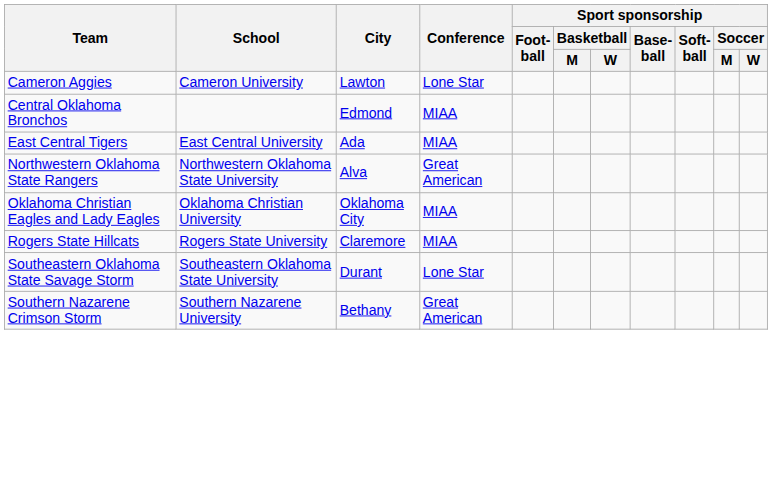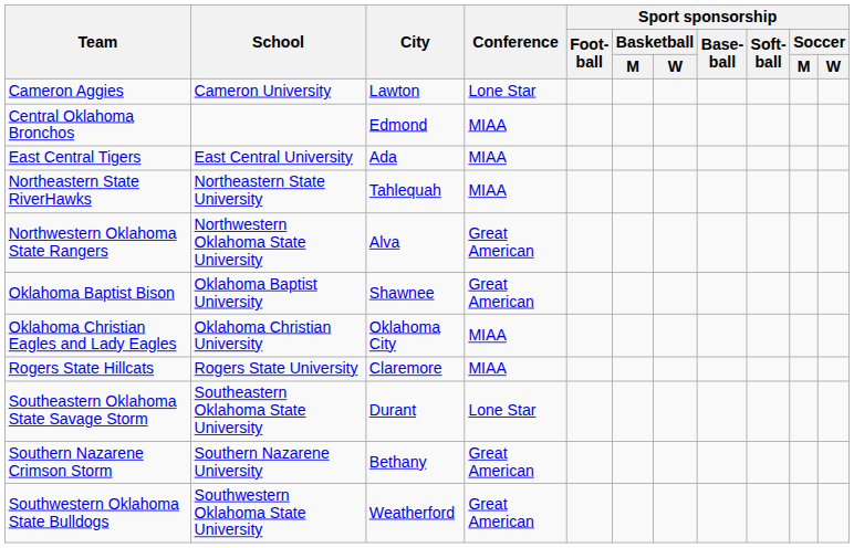 <table class="sortable wikitable">
 <tr>
 <th rowspan=3>Team</th>
 <th rowspan=3>School</th>
 <th rowspan=3>City</th>
 <th rowspan=3>Conference</th>
 <th colspan=7>Sport sponsorship</th>
 </tr>
 <tr>
 <th rowspan=2>Foot-<br>ball</th>
 <th colspan=2>Basketball</th>
 <th rowspan=2>Base-<br>ball</th>
 <th rowspan=2>Soft-<br>ball</th>
 <th colspan=2>Soccer</th>
 </tr>
 <tr>
 <th>M</th>
 <th>W</th>
 <th>M</th>
 <th>W</th>
 </tr>
 <tr>
 <td><a href='#'>Cameron Aggies</a></td>
 <td><a href='#'>Cameron University</a></td>
 <td><a href='#'>Lawton</a></td>
 <td><a href='#'>Lone Star</a></td>
 <td></td>
 <td></td>
 <td></td>
 <td></td>
 <td></td>
 <td></td>
 <td></td>
 </tr>
 <tr>
 <td><a href='#'>Central Oklahoma Bronchos</a></td>
 <td></td>
 <td><a href='#'>Edmond</a></td>
 <td><a href='#'>MIAA</a></td>
 <td></td>
 <td></td>
 <td></td>
 <td></td>
 <td></td>
 <td></td>
 <td></td>
 </tr>
 <tr>
 <td><a href='#'>East Central Tigers</a></td>
 <td><a href='#'>East Central University</a></td>
 <td><a href='#'>Ada</a></td>
 <td><a href='#'>MIAA</a></td>
 <td></td>
 <td></td>
 <td></td>
 <td></td>
 <td></td>
 <td></td>
 <td></td>
 </tr>
 <tr>
+<td><a href='#'>Northeastern State RiverHawks</a></td>
+<td><a href='#'>Northeastern State University</a></td>
+<td><a href='#'>Tahlequah</a></td>
+<td><a href='#'>MIAA</a></td>
+<td></td>
+<td></td>
+<td></td>
+<td></td>
+<td></td>
+<td> </td>
+<td></td>
+</tr>
+<tr>
 <td><a href='#'>Northwestern Oklahoma State Rangers</a></td>
 <td><a href='#'>Northwestern Oklahoma State University</a></td>
 <td><a href='#'>Alva</a></td>
+<td><a href='#'>Great American</a></td>
+<td></td>
+<td></td>
+<td></td>
+<td></td>
+<td></td>
+<td></td>
+<td></td>
+</tr>
+<tr>
+<td><a href='#'>Oklahoma Baptist Bison</a></td>
+<td><a href='#'>Oklahoma Baptist University</a></td>
+<td><a href='#'>Shawnee</a></td>
 <td><a href='#'>Great American</a></td>
 <td></td>
 <td></td>
 <td></td>
 <td></td>
 <td></td>
 <td></td>
 <td></td>
 </tr>
 <tr>
 <td><a href='#'>Oklahoma Christian Eagles and Lady Eagles</a></td>
 <td><a href='#'>Oklahoma Christian University</a></td>
 <td><a href='#'>Oklahoma City</a></td>
 <td><a href='#'>MIAA</a></td>
 <td></td>
 <td></td>
 <td></td>
 <td></td>
 <td></td>
 <td></td>
 <td></td>
 </tr>
 <tr>
 <td><a href='#'>Rogers State Hillcats</a></td>
 <td><a href='#'>Rogers State University</a></td>
 <td><a href='#'>Claremore</a></td>
 <td><a href='#'>MIAA</a></td>
 <td></td>
 <td></td>
 <td></td>
 <td></td>
 <td></td>
 <td> </td>
 <td></td>
 </tr>
 <tr>
 <td><a href='#'>Southeastern Oklahoma State Savage Storm</a></td>
 <td><a href='#'>Southeastern Oklahoma State University</a></td>
 <td><a href='#'>Durant</a></td>
 <td><a href='#'>Lone Star</a></td>
 <td></td>
 <td></td>
 <td></td>
 <td></td>
 <td></td>
 <td></td>
 <td></td>
 </tr>
 <tr>
 <td><a href='#'>Southern Nazarene Crimson Storm</a></td>
 <td><a href='#'>Southern Nazarene University</a></td>
 <td><a href='#'>Bethany</a></td>
 <td><a href='#'>Great American</a></td>
 <td></td>
 <td></td>
 <td></td>
 <td></td>
 <td></td>
 <td></td>
 <td></td>
 </tr>
+<tr>
+<td><a href='#'>Southwestern Oklahoma State Bulldogs</a></td>
+<td><a href='#'>Southwestern Oklahoma State University</a></td>
+<td><a href='#'>Weatherford</a></td>
+<td><a href='#'>Great American</a></td>
+<td></td>
+<td></td>
+<td></td>
+<td></td>
+<td></td>
+<td></td>
+<td></td>
+</tr>
 </table>
